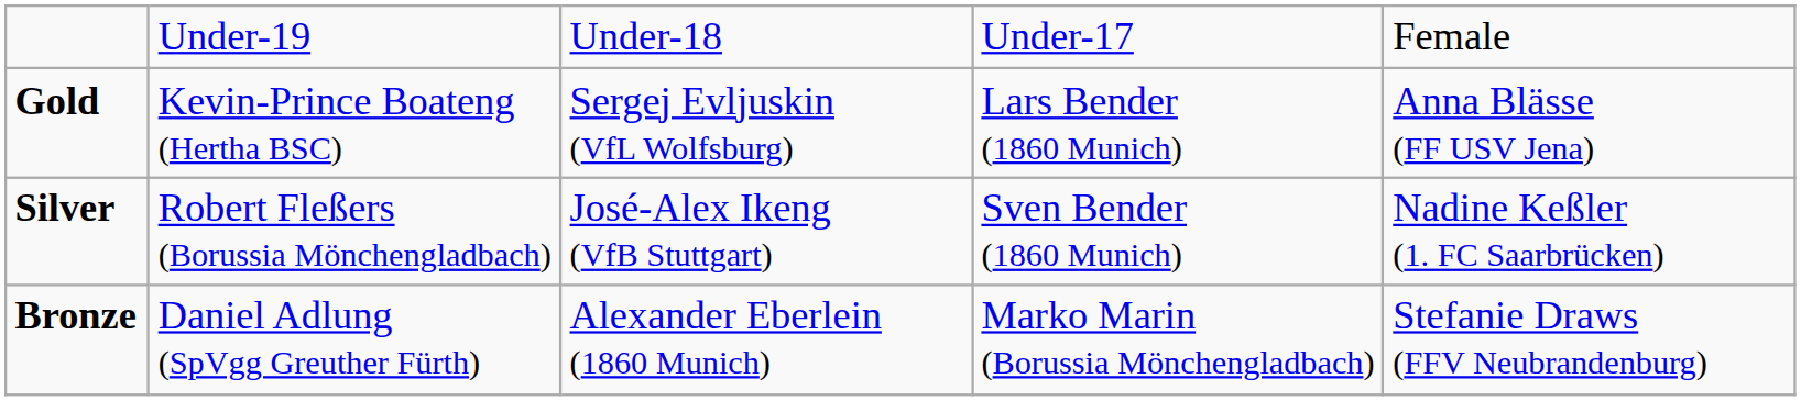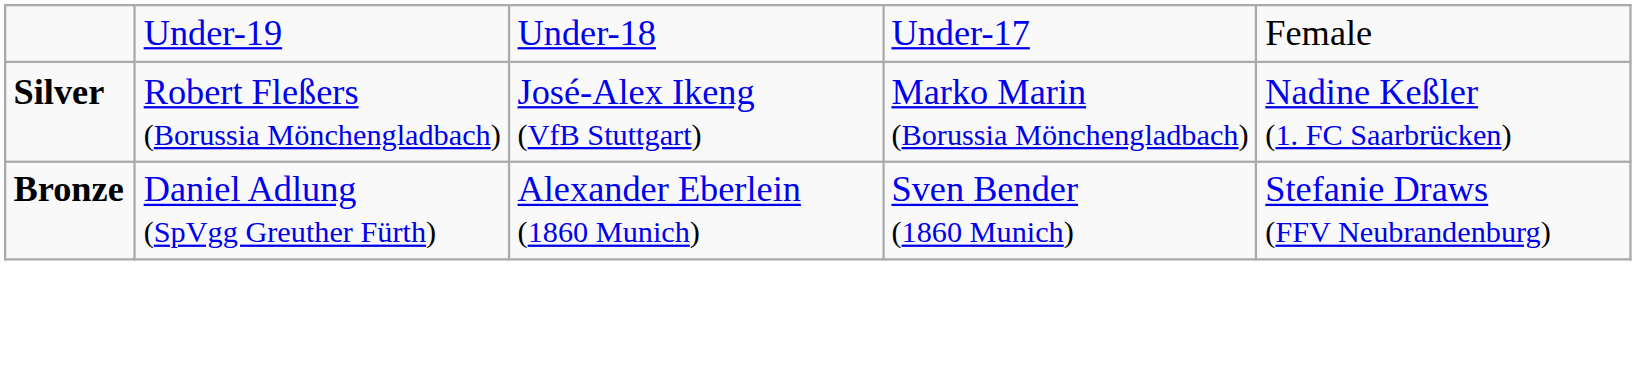 <table class="wikitable">
 <tr>
 <td></td>
 <td width="23%"><a href='#'>Under-19</a></td>
 <td width="23%"><a href='#'>Under-18</a></td>
 <td width="23%"><a href='#'>Under-17</a></td>
 <td width="23%">Female</td>
 </tr>
 <tr>
-<td valign="top"><strong>Gold</strong></td>
-<td><a href='#'>Kevin-Prince Boateng</a> <br><small>(<a href='#'>Hertha BSC</a>)</small></td>
-<td><a href='#'>Sergej Evljuskin</a> <br><small>(<a href='#'>VfL Wolfsburg</a>)</small></td>
-<td><a href='#'>Lars Bender</a> <br><small>(<a href='#'>1860 Munich</a>)</small></td>
-<td><a href='#'>Anna Blässe</a> <br><small>(<a href='#'>FF USV Jena</a>)</small></td>
-</tr>
-<tr>
 <td valign="top"><strong>Silver</strong></td>
 <td><a href='#'>Robert Fleßers</a> <br><small>(<a href='#'>Borussia Mönchengladbach</a>)</small></td>
 <td><a href='#'>José-Alex Ikeng</a> <br><small>(<a href='#'>VfB Stuttgart</a>)</small></td>
-<td><a href='#'>Sven Bender</a> <br><small>(<a href='#'>1860 Munich</a>)</small></td>
+<td><a href='#'>Marko Marin</a> <br><small>(<a href='#'>Borussia Mönchengladbach</a>)</small></td>
 <td><a href='#'>Nadine Keßler</a> <br><small>(<a href='#'>1. FC Saarbrücken</a>)</small></td>
 </tr>
 <tr>
 <td valign="top"><strong>Bronze</strong></td>
 <td><a href='#'>Daniel Adlung</a> <br><small>(<a href='#'>SpVgg Greuther Fürth</a>)</small></td>
 <td><a href='#'>Alexander Eberlein</a> <br><small>(<a href='#'>1860 Munich</a>)</small></td>
-<td><a href='#'>Marko Marin</a> <br><small>(<a href='#'>Borussia Mönchengladbach</a>)</small></td>
+<td><a href='#'>Sven Bender</a> <br><small>(<a href='#'>1860 Munich</a>)</small></td>
 <td><a href='#'>Stefanie Draws</a> <br><small>(<a href='#'>FFV Neubrandenburg</a>)</small></td>
 </tr>
 </table>
